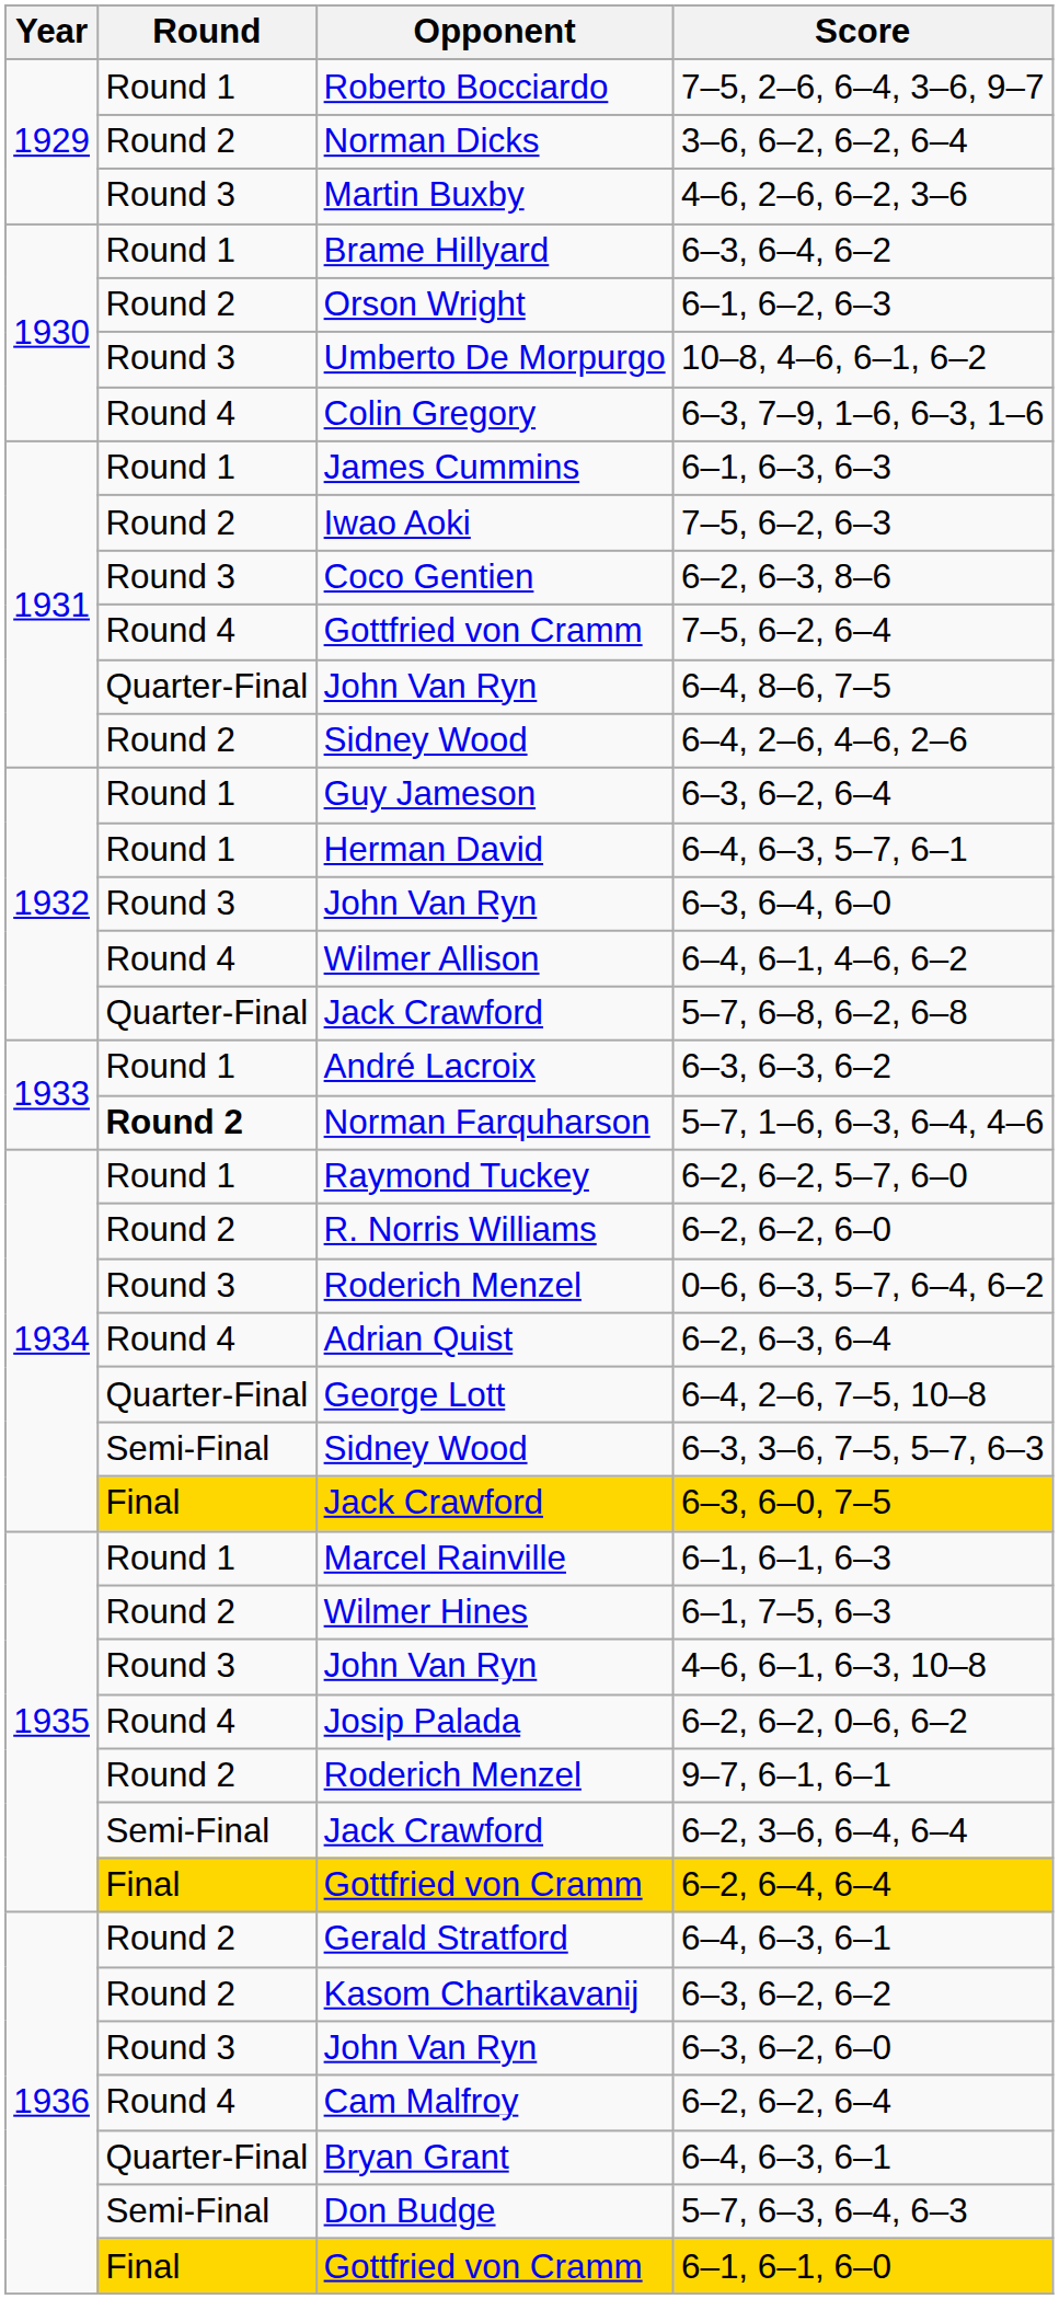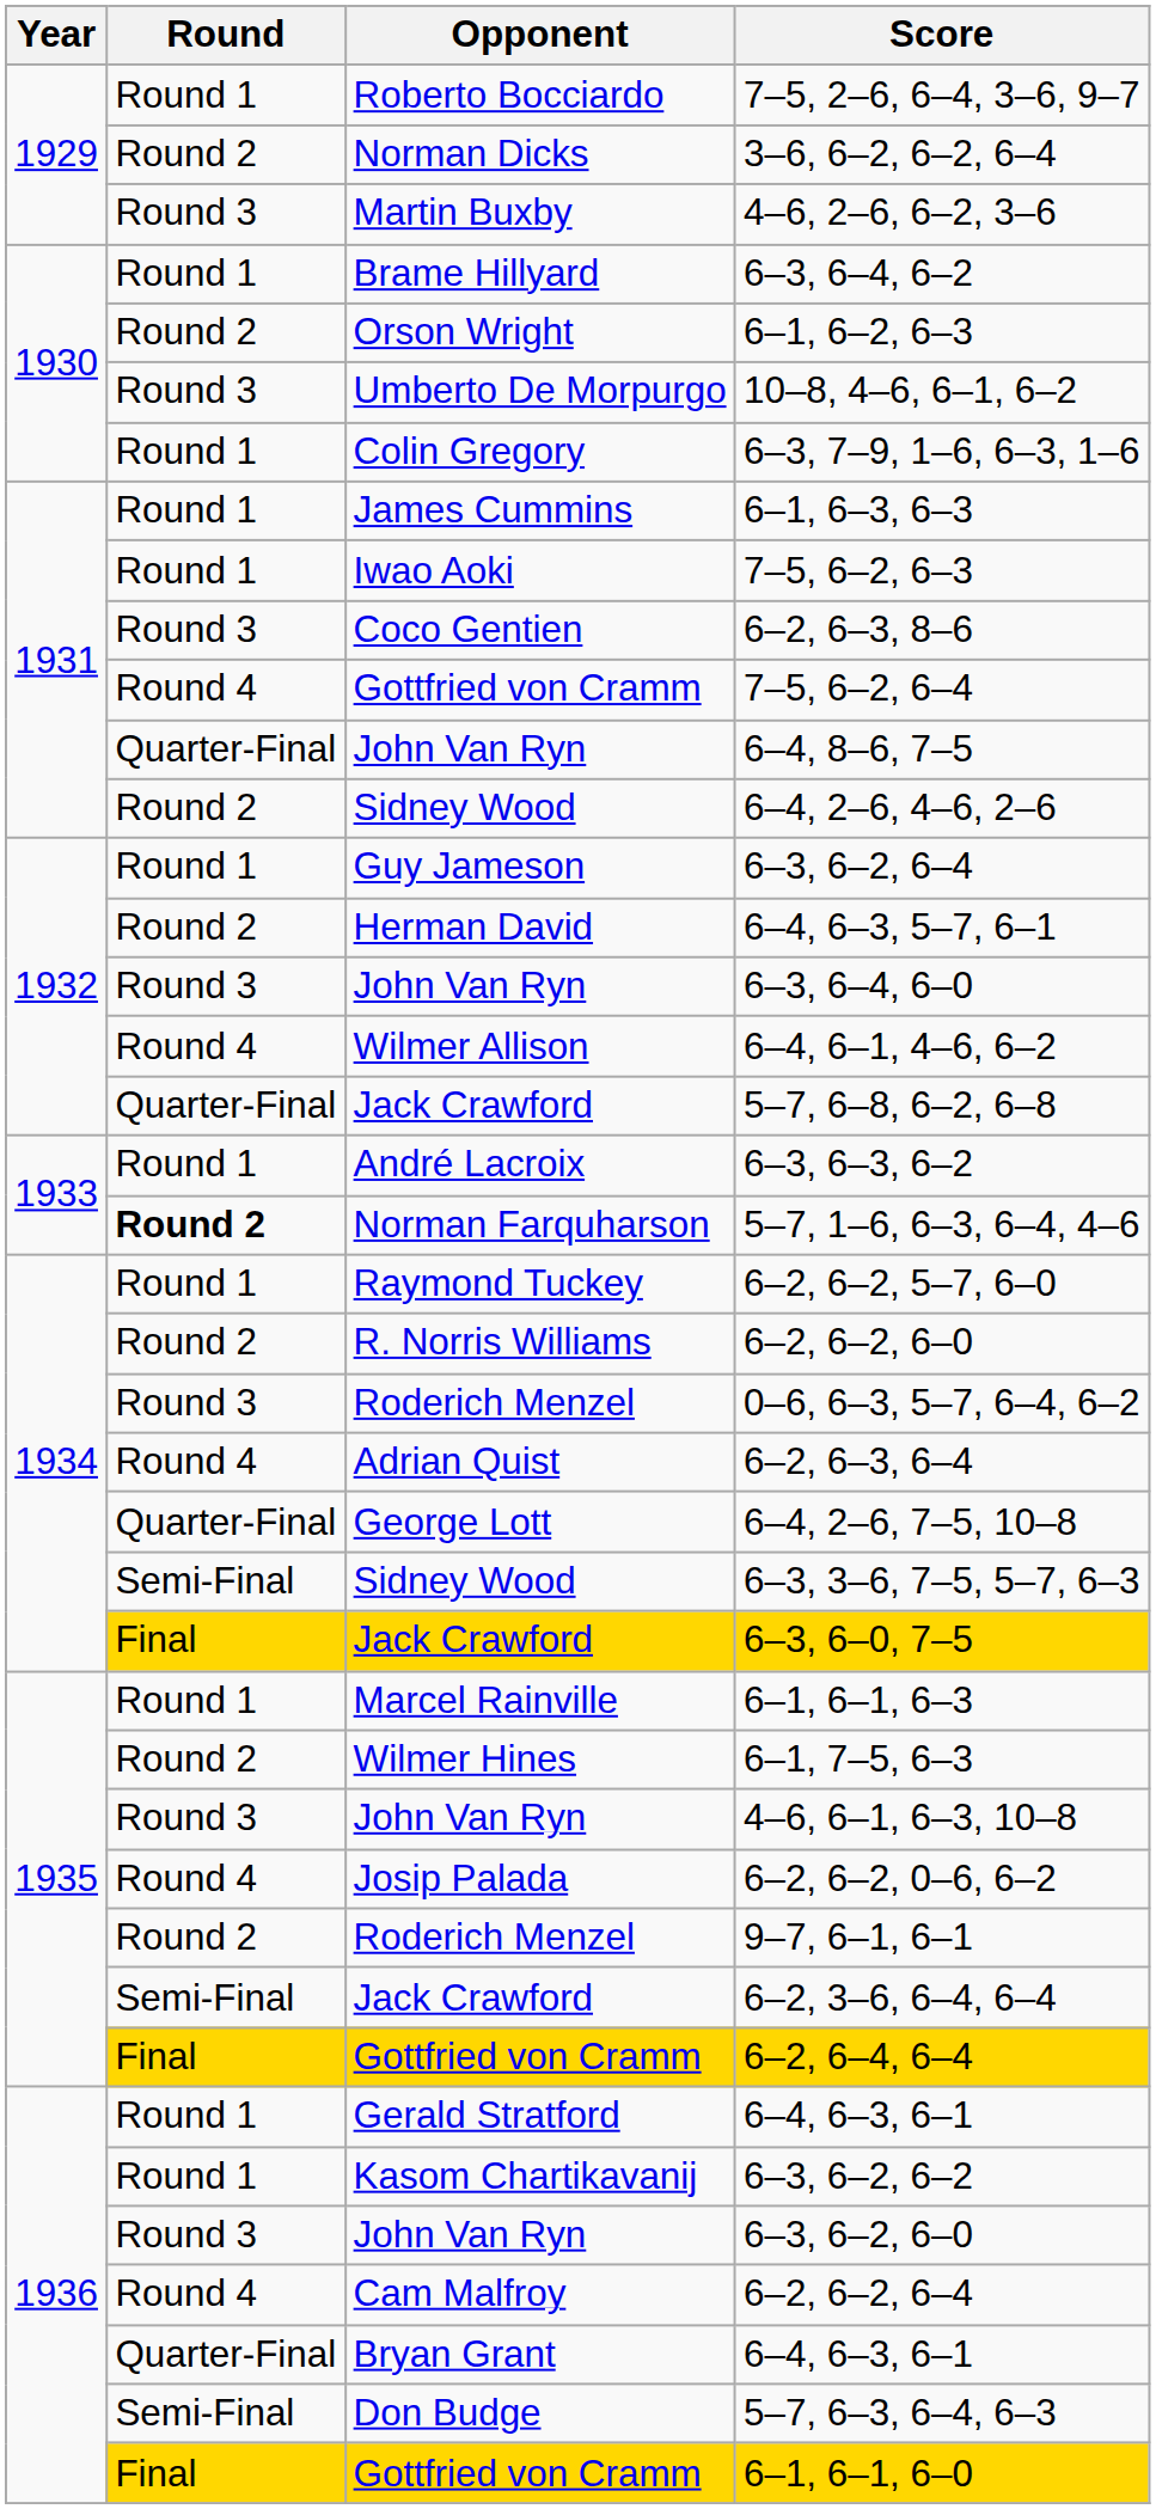 <table class="wikitable" border="1">
 <tr>
 <th>Year</th>
 <th>Round</th>
 <th>Opponent</th>
 <th>Score</th>
 </tr>
 <tr>
 <td rowspan=3><a href='#'>1929</a></td>
 <td>Round 1</td>
 <td> <a href='#'>Roberto Bocciardo</a></td>
 <td>7–5, 2–6, 6–4, 3–6, 9–7</td>
 </tr>
 <tr>
 <td>Round 2</td>
 <td> <a href='#'>Norman Dicks</a></td>
 <td>3–6, 6–2, 6–2, 6–4</td>
 </tr>
 <tr>
 <td>Round 3</td>
 <td> <a href='#'>Martin Buxby</a></td>
 <td>4–6, 2–6, 6–2, 3–6</td>
 </tr>
 <tr>
 <td rowspan=4><a href='#'>1930</a></td>
 <td>Round 1</td>
 <td> <a href='#'>Brame Hillyard</a></td>
 <td>6–3, 6–4, 6–2</td>
 </tr>
 <tr>
 <td>Round 2</td>
 <td> <a href='#'>Orson Wright</a></td>
 <td>6–1, 6–2, 6–3</td>
 </tr>
 <tr>
 <td>Round 3</td>
 <td> <a href='#'>Umberto De Morpurgo</a></td>
 <td>10–8, 4–6, 6–1, 6–2</td>
 </tr>
 <tr>
-<td>Round 4</td>
+<td>Round 1</td>
 <td> <a href='#'>Colin Gregory</a></td>
 <td>6–3, 7–9, 1–6, 6–3, 1–6</td>
 </tr>
 <tr>
 <td rowspan=6><a href='#'>1931</a></td>
 <td>Round 1</td>
 <td> <a href='#'>James Cummins</a></td>
 <td>6–1, 6–3, 6–3</td>
 </tr>
 <tr>
-<td>Round 2</td>
+<td>Round 1</td>
 <td> <a href='#'>Iwao Aoki</a></td>
 <td>7–5, 6–2, 6–3</td>
 </tr>
 <tr>
 <td>Round 3</td>
 <td> <a href='#'>Coco Gentien</a></td>
 <td>6–2, 6–3, 8–6</td>
 </tr>
 <tr>
 <td>Round 4</td>
 <td> <a href='#'>Gottfried von Cramm</a></td>
 <td>7–5, 6–2, 6–4</td>
 </tr>
 <tr>
 <td>Quarter-Final</td>
 <td> <a href='#'>John Van Ryn</a></td>
 <td>6–4, 8–6, 7–5</td>
 </tr>
 <tr>
 <td>Round 2</td>
 <td> <a href='#'>Sidney Wood</a></td>
 <td>6–4, 2–6, 4–6, 2–6</td>
 </tr>
 <tr>
 <td rowspan=5><a href='#'>1932</a></td>
 <td>Round 1</td>
 <td> <a href='#'>Guy Jameson</a></td>
 <td>6–3, 6–2, 6–4</td>
 </tr>
 <tr>
-<td>Round 1</td>
+<td>Round 2</td>
 <td> <a href='#'>Herman David</a></td>
 <td>6–4, 6–3, 5–7, 6–1</td>
 </tr>
 <tr>
 <td>Round 3</td>
 <td> <a href='#'>John Van Ryn</a></td>
 <td>6–3, 6–4, 6–0</td>
 </tr>
 <tr>
 <td>Round 4</td>
 <td> <a href='#'>Wilmer Allison</a></td>
 <td>6–4, 6–1, 4–6, 6–2</td>
 </tr>
 <tr>
 <td>Quarter-Final</td>
 <td> <a href='#'>Jack Crawford</a></td>
 <td>5–7, 6–8, 6–2, 6–8</td>
 </tr>
 <tr>
 <td rowspan=2><a href='#'>1933</a></td>
 <td>Round 1</td>
 <td> <a href='#'>André Lacroix</a></td>
 <td>6–3, 6–3, 6–2</td>
 </tr>
 <tr>
 <td><strong>Round 2</strong></td>
 <td> <a href='#'>Norman Farquharson</a></td>
 <td>5–7, 1–6, 6–3, 6–4, 4–6</td>
 </tr>
 <tr>
 <td rowspan=7><a href='#'>1934</a></td>
 <td>Round 1</td>
 <td> <a href='#'>Raymond Tuckey</a></td>
 <td>6–2, 6–2, 5–7, 6–0</td>
 </tr>
 <tr>
 <td>Round 2</td>
 <td> <a href='#'>R. Norris Williams</a></td>
 <td>6–2, 6–2, 6–0</td>
 </tr>
 <tr>
 <td>Round 3</td>
 <td> <a href='#'>Roderich Menzel</a></td>
 <td>0–6, 6–3, 5–7, 6–4, 6–2</td>
 </tr>
 <tr>
 <td>Round 4</td>
 <td> <a href='#'>Adrian Quist</a></td>
 <td>6–2, 6–3, 6–4</td>
 </tr>
 <tr>
 <td>Quarter-Final</td>
 <td> <a href='#'>George Lott</a></td>
 <td>6–4, 2–6, 7–5, 10–8</td>
 </tr>
 <tr>
 <td>Semi-Final</td>
 <td> <a href='#'>Sidney Wood</a></td>
 <td>6–3, 3–6, 7–5, 5–7, 6–3</td>
 </tr>
 <tr>
 <td bgcolor=Gold>Final</td>
 <td bgcolor=Gold> <a href='#'>Jack Crawford</a></td>
 <td bgcolor=Gold>6–3, 6–0, 7–5</td>
 </tr>
 <tr>
 <td rowspan=7><a href='#'>1935</a></td>
 <td>Round 1</td>
 <td> <a href='#'>Marcel Rainville</a></td>
 <td>6–1, 6–1, 6–3</td>
 </tr>
 <tr>
 <td>Round 2</td>
 <td> <a href='#'>Wilmer Hines</a></td>
 <td>6–1, 7–5, 6–3</td>
 </tr>
 <tr>
 <td>Round 3</td>
 <td> <a href='#'>John Van Ryn</a></td>
 <td>4–6, 6–1, 6–3, 10–8</td>
 </tr>
 <tr>
 <td>Round 4</td>
 <td> <a href='#'>Josip Palada</a></td>
 <td>6–2, 6–2, 0–6, 6–2</td>
 </tr>
 <tr>
 <td>Round 2</td>
 <td> <a href='#'>Roderich Menzel</a></td>
 <td>9–7, 6–1, 6–1</td>
 </tr>
 <tr>
 <td>Semi-Final</td>
 <td> <a href='#'>Jack Crawford</a></td>
 <td>6–2, 3–6, 6–4, 6–4</td>
 </tr>
 <tr>
 <td bgcolor=Gold>Final</td>
 <td bgcolor=Gold> <a href='#'>Gottfried von Cramm</a></td>
 <td bgcolor=Gold>6–2, 6–4, 6–4</td>
 </tr>
 <tr>
 <td rowspan=7><a href='#'>1936</a></td>
-<td>Round 2</td>
+<td>Round 1</td>
 <td> <a href='#'>Gerald Stratford</a></td>
 <td>6–4, 6–3, 6–1</td>
 </tr>
 <tr>
-<td>Round 2</td>
+<td>Round 1</td>
 <td> <a href='#'>Kasom Chartikavanij</a></td>
 <td>6–3, 6–2, 6–2</td>
 </tr>
 <tr>
 <td>Round 3</td>
 <td> <a href='#'>John Van Ryn</a></td>
 <td>6–3, 6–2, 6–0</td>
 </tr>
 <tr>
 <td>Round 4</td>
 <td> <a href='#'>Cam Malfroy</a></td>
 <td>6–2, 6–2, 6–4</td>
 </tr>
 <tr>
 <td>Quarter-Final</td>
 <td> <a href='#'>Bryan Grant</a></td>
 <td>6–4, 6–3, 6–1</td>
 </tr>
 <tr>
 <td>Semi-Final</td>
 <td> <a href='#'>Don Budge</a></td>
 <td>5–7, 6–3, 6–4, 6–3</td>
 </tr>
 <tr>
 <td bgcolor=Gold>Final</td>
 <td bgcolor=Gold> <a href='#'>Gottfried von Cramm</a></td>
 <td bgcolor=Gold>6–1, 6–1, 6–0</td>
 </tr>
 <tr>
 </tr>
 </table>
